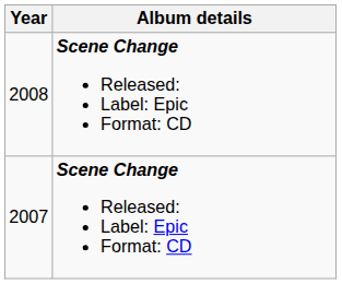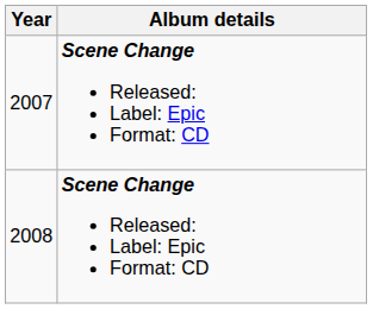 <table class="wikitable">
 <tr>
 <th>Year</th>
 <th width="250">Album details</th>
 </tr>
 <tr>
+<td>2007</td>
+<td><strong><em>Scene Change</em></strong><br><ul><li>Released:</li><li>Label: <a href='#'>Epic</a></li><li>Format: <a href='#'>CD</a></li></ul></td>
+</tr>
+<tr>
 <td>2008</td>
 <td><strong><em>Scene Change</em></strong><br><ul><li>Released:</li><li>Label: Epic</li><li>Format: CD</li></ul></td>
 </tr>
-<tr>
-<td>2007</td>
-<td><strong><em>Scene Change</em></strong><br><ul><li>Released:</li><li>Label: <a href='#'>Epic</a></li><li>Format: <a href='#'>CD</a></li></ul></td>
-</tr>
 </table>
